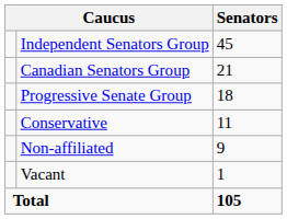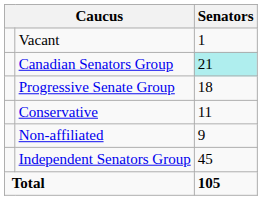 <table class="wikitable col3right">
 <tr>
 <th colspan="2">Caucus</th>
 <th>Senators</th>
 </tr>
 <tr>
 <td> </td>
-<td><a href='#'>Independent Senators Group</a></td>
-<td>45</td>
+<td>Vacant</td>
+<td>1</td>
 </tr>
 <tr>
 <td> </td>
 <td><a href='#'>Canadian Senators Group</a></td>
-<td>21</td>
+<td style="background: paleturquoise;">21</td>
 </tr>
 <tr>
 <td> </td>
 <td><a href='#'>Progressive Senate Group</a></td>
 <td>18</td>
 </tr>
 <tr>
 <td> </td>
 <td><a href='#'>Conservative</a></td>
 <td>11</td>
 </tr>
 <tr>
 <td> </td>
 <td><a href='#'>Non-affiliated</a></td>
 <td>9</td>
 </tr>
 <tr>
 <td> </td>
-<td>Vacant</td>
-<td>1</td>
+<td><a href='#'>Independent Senators Group</a></td>
+<td>45</td>
 </tr>
 <tr>
 <td colspan="2"> <strong>Total</strong></td>
 <td><strong>105</strong></td>
 </tr>
 </table>
